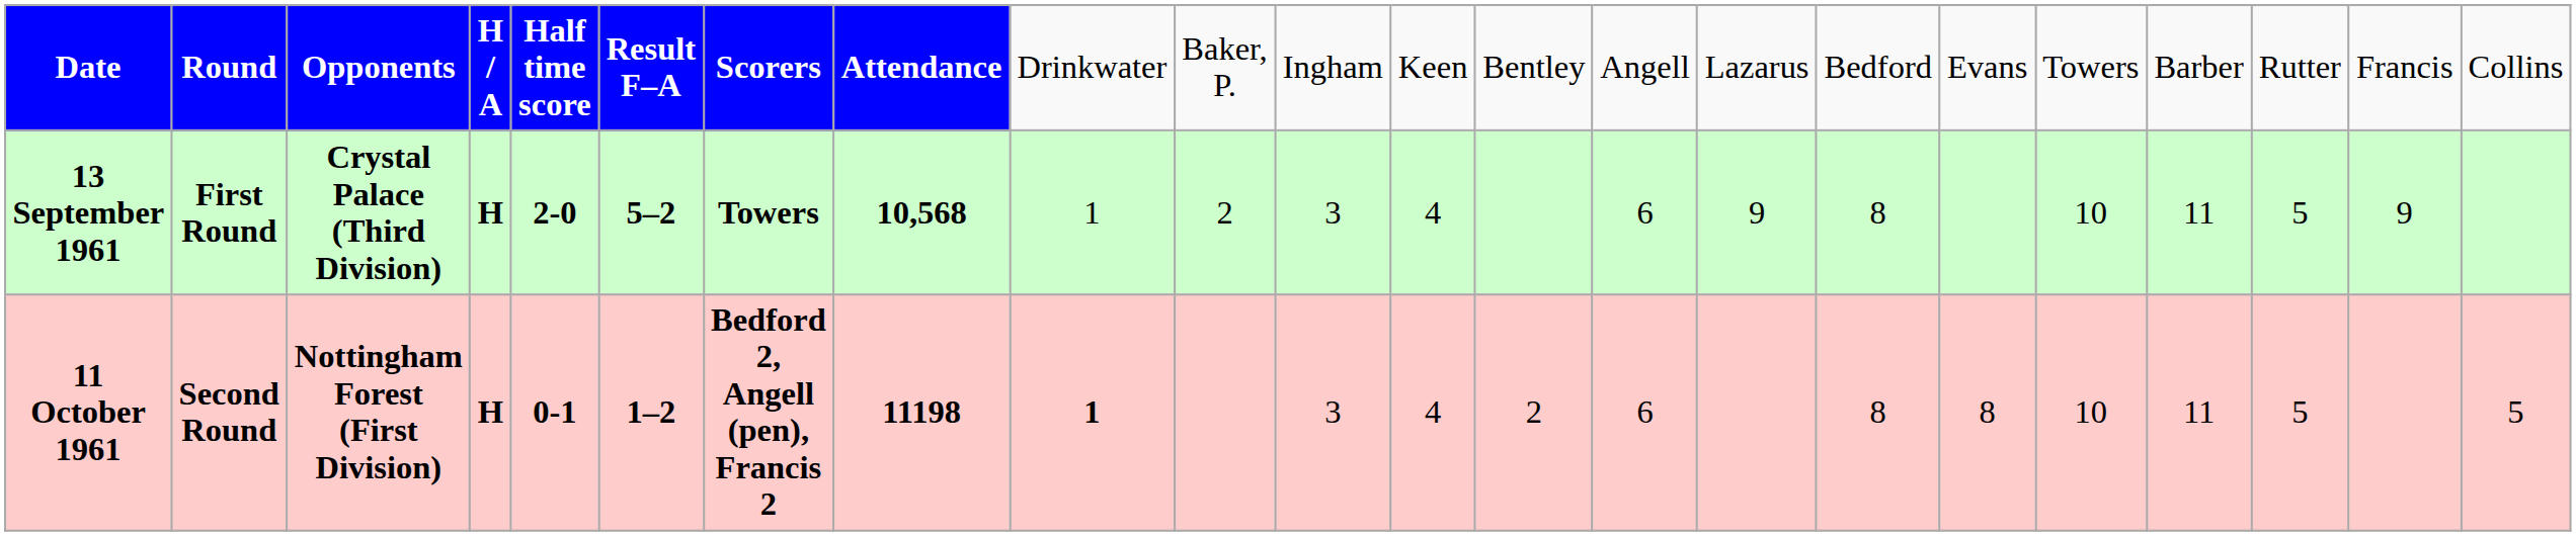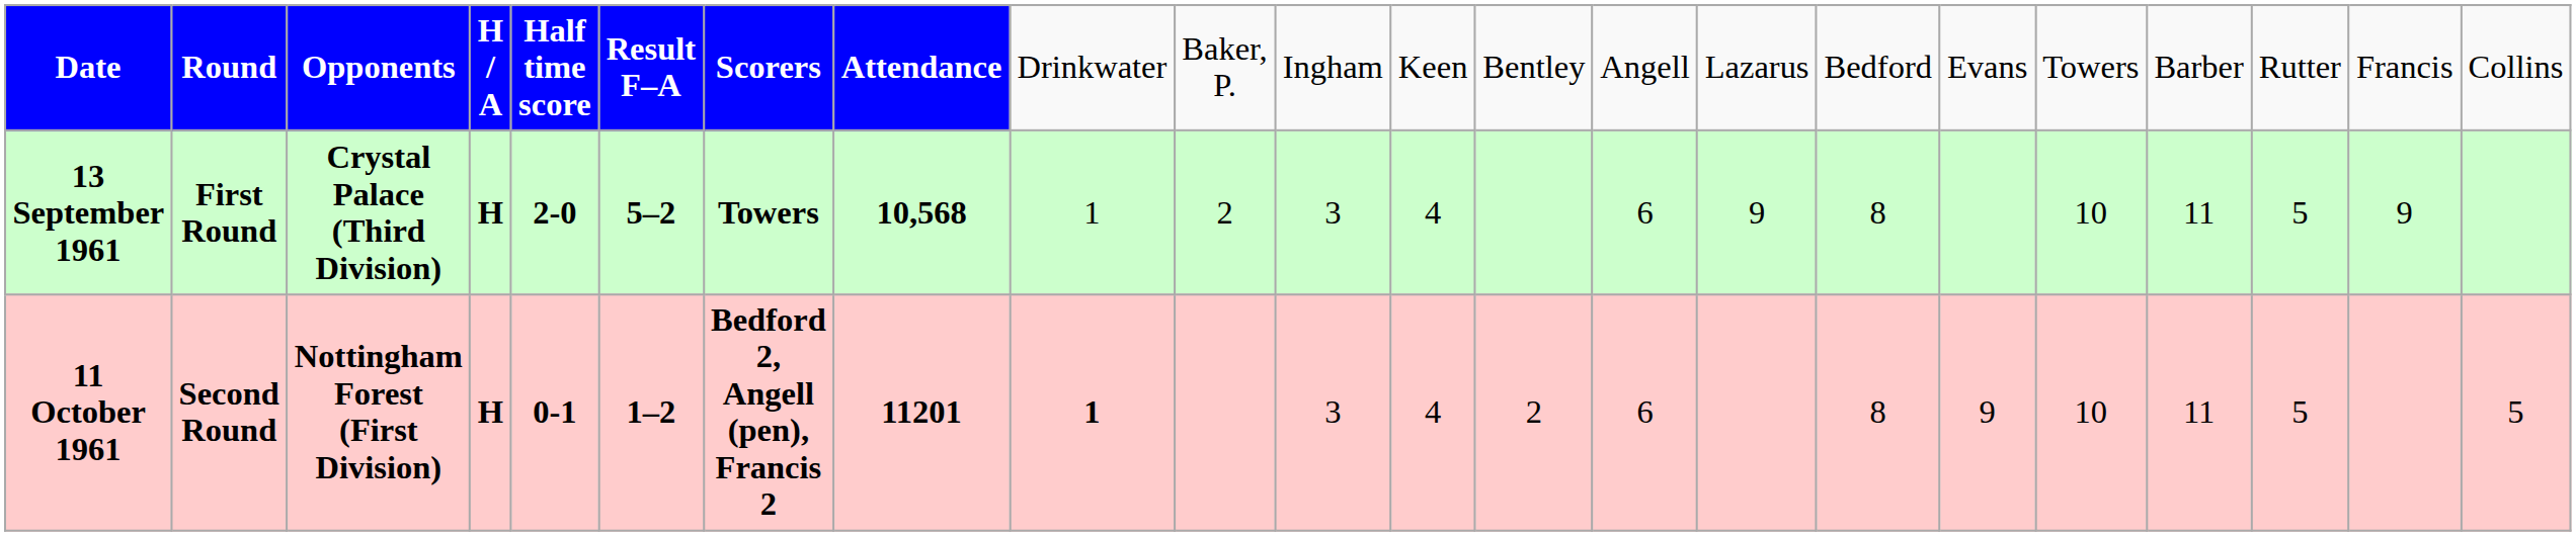 <table class="wikitable" style="text-align:center">
 <tr>
 <th style="background:#0000FF; color:#FFFFFF; text-align:center;"><strong>Date</strong></th>
 <th style="background:#0000FF; color:#FFFFFF; text-align:center;"><strong>Round</strong></th>
 <th style="background:#0000FF; color:#FFFFFF; text-align:center;"><strong>Opponents</strong></th>
 <th style="background:#0000FF; color:#FFFFFF; text-align:center;"><strong>H / A</strong></th>
 <th style="background:#0000FF; color:#FFFFFF; text-align:center;"><strong>Half time score</strong></th>
 <th style="background:#0000FF; color:#FFFFFF; text-align:center;"><strong>Result</strong><br><strong>F–A</strong></th>
 <th style="background:#0000FF; color:#FFFFFF; text-align:center;"><strong>Scorers</strong></th>
 <th style="background:#0000FF; color:#FFFFFF; text-align:center;"><strong>Attendance</strong></th>
 <td>Drinkwater</td>
 <td>Baker, P.</td>
 <td>Ingham</td>
 <td>Keen</td>
 <td>Bentley</td>
 <td>Angell</td>
 <td>Lazarus</td>
 <td>Bedford</td>
 <td>Evans</td>
 <td>Towers</td>
 <td>Barber</td>
 <td>Rutter</td>
 <td>Francis</td>
 <td>Collins</td>
 </tr>
 <tr bgcolor="#ccffcc">
 <td><strong>13 September 1961</strong></td>
 <td><strong>First Round</strong></td>
 <td><strong>Crystal Palace (Third Division)</strong></td>
 <td><strong>H</strong></td>
 <td><strong>2-0</strong></td>
 <td><strong>5–2</strong></td>
 <td><strong>Towers</strong></td>
 <td><strong>10,568</strong></td>
 <td>1</td>
 <td>2</td>
 <td>3</td>
 <td>4</td>
 <td></td>
 <td>6</td>
 <td>9</td>
 <td>8</td>
 <td></td>
 <td>10</td>
 <td>11</td>
 <td>5</td>
 <td>9</td>
 <td></td>
 </tr>
 <tr bgcolor="#ffcccc">
 <td><strong>11 October 1961</strong></td>
 <td><strong>Second Round</strong></td>
 <td><strong>Nottingham Forest (First Division)</strong></td>
 <td><strong>H</strong></td>
 <td><strong>0-1</strong></td>
 <td><strong>1–2</strong></td>
 <td><strong>Bedford 2, Angell (pen), Francis 2</strong></td>
-<td><strong>11198</strong></td>
+<td><strong>11201</strong></td>
 <td><strong>1</strong></td>
 <td></td>
 <td>3</td>
 <td>4</td>
 <td>2</td>
 <td>6</td>
 <td></td>
 <td>8</td>
-<td>8</td>
+<td>9</td>
 <td>10</td>
 <td>11</td>
 <td>5</td>
 <td></td>
 <td>5</td>
 </tr>
 </table>
